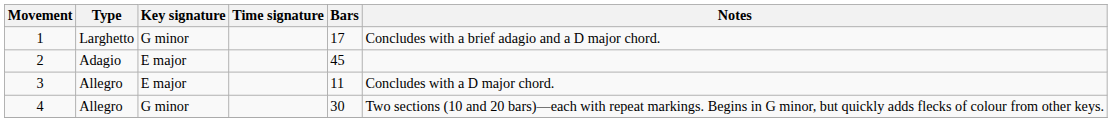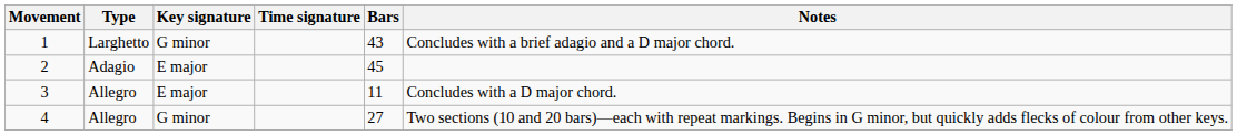 <table class="wikitable" border="1">
 <tr>
 <th bgcolor=ececec>Movement</th>
 <th bgcolor=ececec>Type</th>
 <th bgcolor=ececec>Key signature</th>
 <th bgcolor=ececec>Time signature</th>
 <th bgcolor=ececec>Bars</th>
 <th bgcolor=ececec>Notes</th>
 </tr>
 <tr>
 <td align=center>1</td>
 <td>Larghetto</td>
 <td>G minor</td>
 <td></td>
-<td>17</td>
+<td>43</td>
 <td>Concludes with a brief adagio and a D major chord.</td>
 </tr>
 <tr>
 <td align=center>2</td>
 <td>Adagio</td>
 <td>E major</td>
 <td></td>
 <td>45</td>
 <td></td>
 </tr>
 <tr>
 <td align=center>3</td>
 <td>Allegro</td>
 <td>E major</td>
 <td></td>
 <td>11</td>
 <td>Concludes with a D major chord.</td>
 </tr>
 <tr>
 <td align=center>4</td>
 <td>Allegro</td>
 <td>G minor</td>
 <td></td>
-<td>30</td>
+<td>27</td>
 <td>Two sections (10 and 20 bars)—each with repeat markings. Begins in G minor, but quickly adds flecks of colour from other keys.</td>
 </tr>
 <tr>
 </tr>
 </table>
